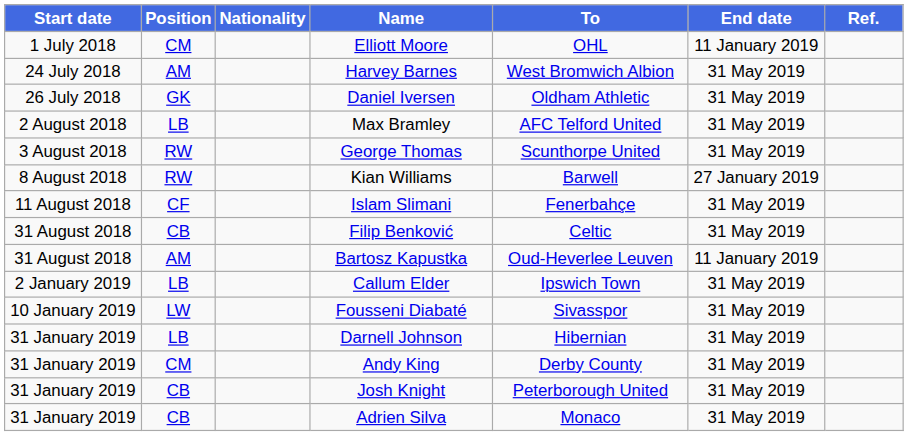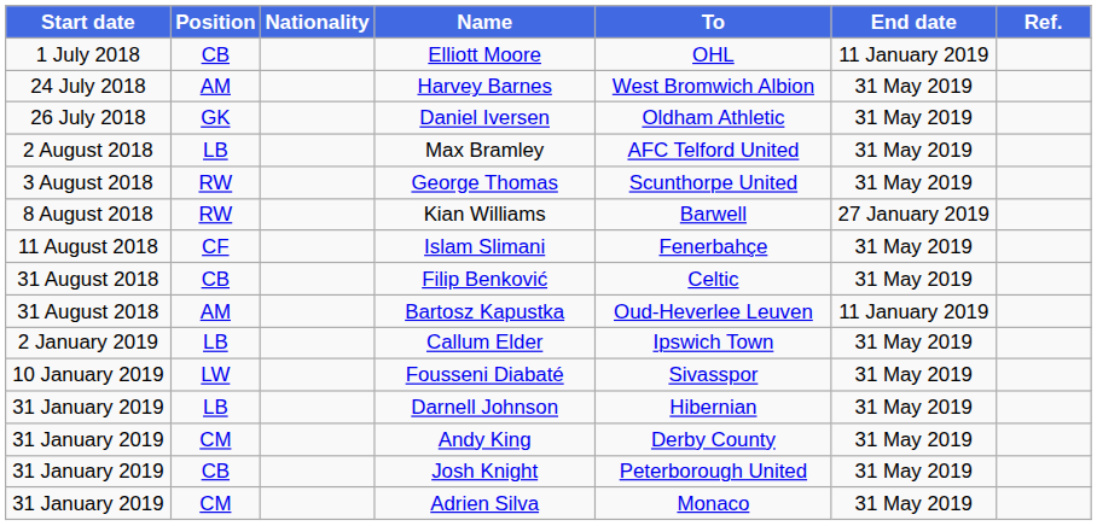 <table class="wikitable" style="text-align:center; font-size:90%; ">
 <tr>
 <th style="background:royalblue; color:white; width:110px;">Start date</th>
 <th style="background:royalblue; color:white; width:50px;">Position</th>
 <th style="background:royalblue; color:white; width:50px;">Nationality</th>
 <th style="background:royalblue; color:white; width:150px;">Name</th>
 <th style="background:royalblue; color:white; width:160px;">To</th>
 <th style="background:royalblue; color:white; width:110px;">End date</th>
 <th style="background:royalblue; color:white; width:60px;">Ref.</th>
 </tr>
 <tr>
 <td>1 July 2018</td>
-<td><a href='#'>CM</a></td>
+<td><a href='#'>CB</a></td>
 <td></td>
 <td><a href='#'>Elliott Moore</a></td>
 <td> <a href='#'>OHL</a></td>
 <td>11 January 2019</td>
 <td></td>
 </tr>
 <tr>
 <td>24 July 2018</td>
 <td><a href='#'>AM</a></td>
 <td></td>
 <td><a href='#'>Harvey Barnes</a></td>
 <td><a href='#'>West Bromwich Albion</a></td>
 <td>31 May 2019</td>
 <td></td>
 </tr>
 <tr>
 <td>26 July 2018</td>
 <td><a href='#'>GK</a></td>
 <td></td>
 <td><a href='#'>Daniel Iversen</a></td>
 <td><a href='#'>Oldham Athletic</a></td>
 <td>31 May 2019</td>
 <td></td>
 </tr>
 <tr>
 <td>2 August 2018</td>
 <td><a href='#'>LB</a></td>
 <td></td>
 <td>Max Bramley</td>
 <td><a href='#'>AFC Telford United</a></td>
 <td>31 May 2019</td>
 <td></td>
 </tr>
 <tr>
 <td>3 August 2018</td>
 <td><a href='#'>RW</a></td>
 <td></td>
 <td><a href='#'>George Thomas</a></td>
 <td><a href='#'>Scunthorpe United</a></td>
 <td>31 May 2019</td>
 <td></td>
 </tr>
 <tr>
 <td>8 August 2018</td>
 <td><a href='#'>RW</a></td>
 <td></td>
 <td>Kian Williams</td>
 <td><a href='#'>Barwell</a></td>
 <td>27 January 2019</td>
 <td></td>
 </tr>
 <tr>
 <td>11 August 2018</td>
 <td><a href='#'>CF</a></td>
 <td></td>
 <td><a href='#'>Islam Slimani</a></td>
 <td> <a href='#'>Fenerbahçe</a></td>
 <td>31 May 2019</td>
 <td></td>
 </tr>
 <tr>
 <td>31 August 2018</td>
 <td><a href='#'>CB</a></td>
 <td></td>
 <td><a href='#'>Filip Benković</a></td>
 <td> <a href='#'>Celtic</a></td>
 <td>31 May 2019</td>
 <td></td>
 </tr>
 <tr>
 <td>31 August 2018</td>
 <td><a href='#'>AM</a></td>
 <td></td>
 <td><a href='#'>Bartosz Kapustka</a></td>
 <td> <a href='#'>Oud-Heverlee Leuven</a></td>
 <td>11 January 2019</td>
 <td></td>
 </tr>
 <tr>
 <td>2 January 2019</td>
 <td><a href='#'>LB</a></td>
 <td></td>
 <td><a href='#'>Callum Elder</a></td>
 <td><a href='#'>Ipswich Town</a></td>
 <td>31 May 2019</td>
 <td></td>
 </tr>
 <tr>
 <td>10 January 2019</td>
 <td><a href='#'>LW</a></td>
 <td></td>
 <td><a href='#'>Fousseni Diabaté</a></td>
 <td> <a href='#'>Sivasspor</a></td>
 <td>31 May 2019</td>
 <td></td>
 </tr>
 <tr>
 <td>31 January 2019</td>
 <td><a href='#'>LB</a></td>
 <td></td>
 <td><a href='#'>Darnell Johnson</a></td>
 <td> <a href='#'>Hibernian</a></td>
 <td>31 May 2019</td>
 <td></td>
 </tr>
 <tr>
 <td>31 January 2019</td>
 <td><a href='#'>CM</a></td>
 <td></td>
 <td><a href='#'>Andy King</a></td>
 <td><a href='#'>Derby County</a></td>
 <td>31 May 2019</td>
 <td></td>
 </tr>
 <tr>
 <td>31 January 2019</td>
 <td><a href='#'>CB</a></td>
 <td></td>
 <td><a href='#'>Josh Knight</a></td>
 <td><a href='#'>Peterborough United</a></td>
 <td>31 May 2019</td>
 <td></td>
 </tr>
 <tr>
 <td>31 January 2019</td>
-<td><a href='#'>CB</a></td>
+<td><a href='#'>CM</a></td>
 <td></td>
 <td><a href='#'>Adrien Silva</a></td>
 <td> <a href='#'>Monaco</a></td>
 <td>31 May 2019</td>
 <td></td>
 </tr>
 </table>
